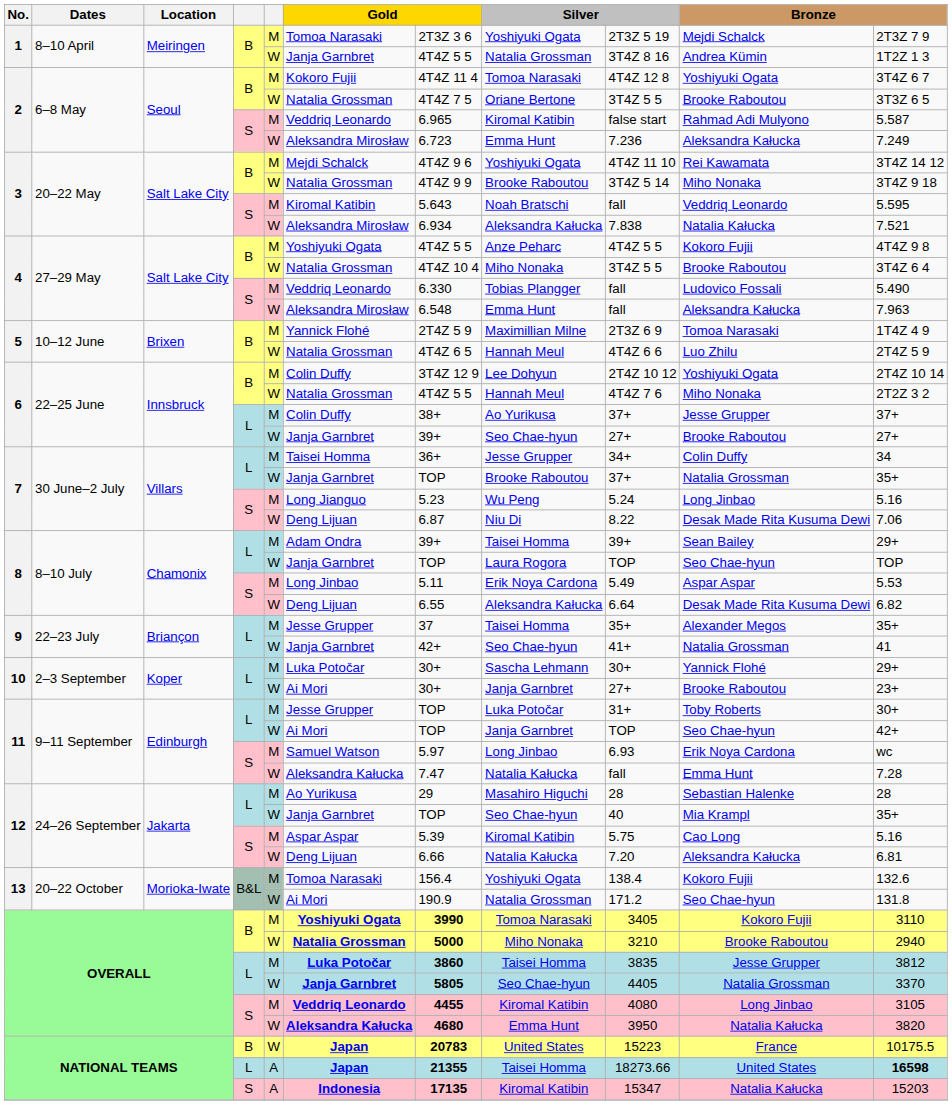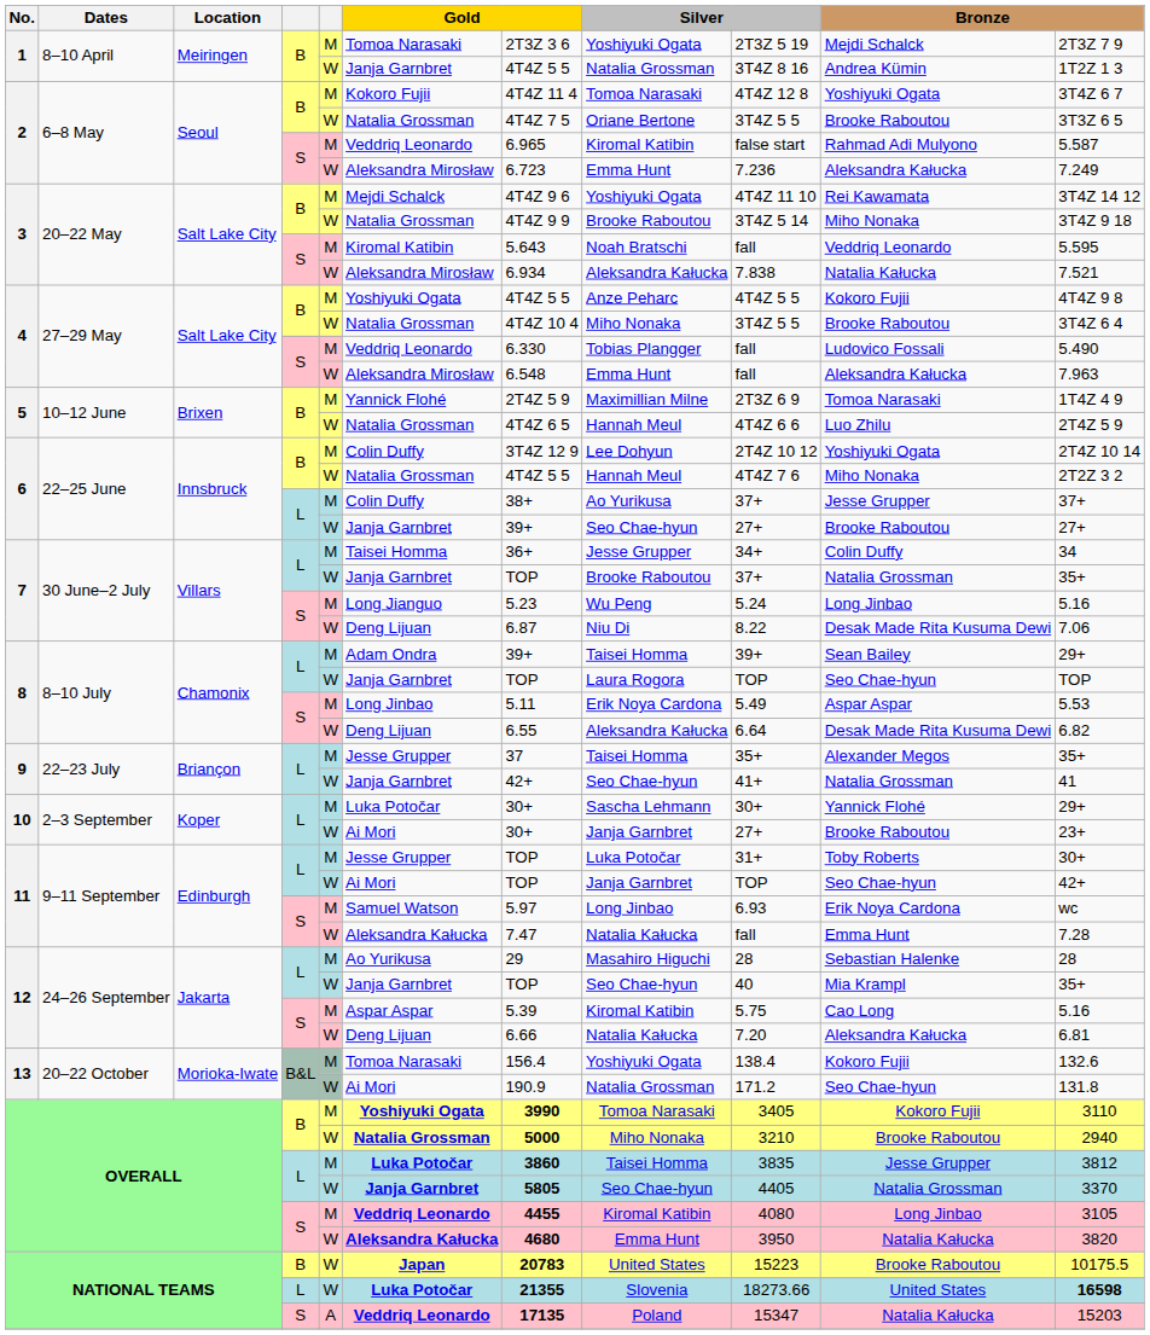 <table class="wikitable sortable">
 <tr>
 <th>No.</th>
 <th>Dates</th>
 <th>Location</th>
 <th></th>
 <th></th>
 <th colspan="2" style="background-color: gold">Gold</th>
 <th colspan="2" style="background-color: silver">Silver</th>
 <th colspan="2" style="background-color: #cc9966">Bronze</th>
 </tr>
 <tr>
 <th rowspan="2" align="center">1</th>
 <td rowspan="2">8–10 April</td>
 <td rowspan="2"> <a href='#'>Meiringen</a></td>
 <td rowspan="2" align="center" style="background: #ffff80">B</td>
 <td align="center" style="background: #ffff80">M</td>
 <td> <a href='#'>Tomoa Narasaki</a></td>
 <td>2T3Z 3 6</td>
 <td> <a href='#'>Yoshiyuki Ogata</a></td>
 <td>2T3Z 5 19</td>
 <td> <a href='#'>Mejdi Schalck</a></td>
 <td>2T3Z 7 9</td>
 </tr>
 <tr>
 <td align="center" style="background: #ffff80">W</td>
 <td> <a href='#'>Janja Garnbret</a></td>
 <td>4T4Z 5 5</td>
 <td> <a href='#'>Natalia Grossman</a></td>
 <td>3T4Z 8 16</td>
 <td> <a href='#'>Andrea Kümin</a></td>
 <td>1T2Z 1 3</td>
 </tr>
 <tr>
 <th rowspan="4" align="center">2</th>
 <td rowspan="4">6–8 May</td>
 <td rowspan="4"> <a href='#'>Seoul</a></td>
 <td rowspan="2" align="center" style="background: #ffff80">B</td>
 <td align="center" style="background: #ffff80">M</td>
 <td> <a href='#'>Kokoro Fujii</a></td>
 <td>4T4Z 11 4</td>
 <td> <a href='#'>Tomoa Narasaki</a></td>
 <td>4T4Z 12 8</td>
 <td> <a href='#'>Yoshiyuki Ogata</a></td>
 <td>3T4Z 6 7</td>
 </tr>
 <tr>
 <td align="center" style="background: #ffff80">W</td>
 <td> <a href='#'>Natalia Grossman</a></td>
 <td>4T4Z 7 5</td>
 <td> <a href='#'>Oriane Bertone</a></td>
 <td>3T4Z 5 5</td>
 <td> <a href='#'>Brooke Raboutou</a></td>
 <td>3T3Z 6 5</td>
 </tr>
 <tr>
 <td rowspan="2" align="center" style="background: Pink">S</td>
 <td align="center" style="background: Pink">M</td>
 <td> <a href='#'>Veddriq Leonardo</a></td>
 <td>6.965</td>
 <td> <a href='#'>Kiromal Katibin</a></td>
 <td>false start</td>
 <td> <a href='#'>Rahmad Adi Mulyono</a></td>
 <td>5.587</td>
 </tr>
 <tr>
 <td align="center" style="background: Pink">W</td>
 <td> <a href='#'>Aleksandra Mirosław</a></td>
 <td>6.723</td>
 <td> <a href='#'>Emma Hunt</a></td>
 <td>7.236</td>
 <td> <a href='#'>Aleksandra Kałucka</a></td>
 <td>7.249</td>
 </tr>
 <tr>
 <th rowspan="4" align="center">3</th>
 <td rowspan="4">20–22 May</td>
 <td rowspan="4"> <a href='#'>Salt Lake City</a></td>
 <td rowspan="2" align="center" style="background: #ffff80">B</td>
 <td align="center" style="background: #ffff80">M</td>
 <td> <a href='#'>Mejdi Schalck</a></td>
 <td>4T4Z 9 6</td>
 <td> <a href='#'>Yoshiyuki Ogata</a></td>
 <td>4T4Z 11 10</td>
 <td> <a href='#'>Rei Kawamata</a></td>
 <td>3T4Z 14 12</td>
 </tr>
 <tr>
 <td align="center" style="background: #ffff80">W</td>
 <td> <a href='#'>Natalia Grossman</a></td>
 <td>4T4Z 9 9</td>
 <td> <a href='#'>Brooke Raboutou</a></td>
 <td>3T4Z 5 14</td>
 <td> <a href='#'>Miho Nonaka</a></td>
 <td>3T4Z 9 18</td>
 </tr>
 <tr>
 <td rowspan="2" align="center" style="background: Pink">S</td>
 <td align="center" style="background: Pink">M</td>
 <td> <a href='#'>Kiromal Katibin</a></td>
 <td>5.643</td>
 <td> <a href='#'>Noah Bratschi</a></td>
 <td>fall</td>
 <td> <a href='#'>Veddriq Leonardo</a></td>
 <td>5.595</td>
 </tr>
 <tr>
 <td align="center" style="background: Pink">W</td>
 <td> <a href='#'>Aleksandra Mirosław</a></td>
 <td>6.934</td>
 <td> <a href='#'>Aleksandra Kałucka</a></td>
 <td>7.838</td>
 <td> <a href='#'>Natalia Kałucka</a></td>
 <td>7.521</td>
 </tr>
 <tr>
 <th rowspan="4" align="center">4</th>
 <td rowspan="4">27–29 May</td>
 <td rowspan="4"> <a href='#'>Salt Lake City</a></td>
 <td rowspan="2" align="center" style="background: #ffff80">B</td>
 <td align="center" style="background: #ffff80">M</td>
 <td> <a href='#'>Yoshiyuki Ogata</a></td>
 <td>4T4Z 5 5</td>
 <td> <a href='#'>Anze Peharc</a></td>
 <td>4T4Z 5 5</td>
 <td> <a href='#'>Kokoro Fujii</a></td>
 <td>4T4Z 9 8</td>
 </tr>
 <tr>
 <td align="center" style="background: #ffff80">W</td>
 <td> <a href='#'>Natalia Grossman</a></td>
 <td>4T4Z 10 4</td>
 <td> <a href='#'>Miho Nonaka</a></td>
 <td>3T4Z 5 5</td>
 <td> <a href='#'>Brooke Raboutou</a></td>
 <td>3T4Z 6 4</td>
 </tr>
 <tr>
 <td rowspan="2" align="center" style="background: Pink">S</td>
 <td align="center" style="background: Pink">M</td>
 <td> <a href='#'>Veddriq Leonardo</a></td>
 <td>6.330</td>
 <td> <a href='#'>Tobias Plangger</a></td>
 <td>fall</td>
 <td> <a href='#'>Ludovico Fossali</a></td>
 <td>5.490</td>
 </tr>
 <tr>
 <td align="center" style="background: Pink">W</td>
 <td> <a href='#'>Aleksandra Mirosław</a></td>
 <td>6.548</td>
 <td> <a href='#'>Emma Hunt</a></td>
 <td>fall</td>
 <td> <a href='#'>Aleksandra Kałucka</a></td>
 <td>7.963</td>
 </tr>
 <tr>
 <th rowspan="2" align="center">5</th>
 <td rowspan="2">10–12 June</td>
 <td rowspan="2"> <a href='#'>Brixen</a></td>
 <td rowspan="2" align="center" style="background: #ffff80">B</td>
 <td align="center" style="background: #ffff80">M</td>
 <td> <a href='#'>Yannick Flohé</a></td>
 <td>2T4Z 5 9</td>
 <td> <a href='#'>Maximillian Milne</a></td>
 <td>2T3Z 6 9</td>
 <td> <a href='#'>Tomoa Narasaki</a></td>
 <td>1T4Z 4 9</td>
 </tr>
 <tr>
 <td align="center" style="background: #ffff80">W</td>
 <td> <a href='#'>Natalia Grossman</a></td>
 <td>4T4Z 6 5</td>
 <td> <a href='#'>Hannah Meul</a></td>
 <td>4T4Z 6 6</td>
 <td> <a href='#'>Luo Zhilu</a></td>
 <td>2T4Z 5 9</td>
 </tr>
 <tr>
 <th rowspan="4" align="center">6</th>
 <td rowspan="4">22–25 June</td>
 <td rowspan="4"> <a href='#'>Innsbruck</a></td>
 <td rowspan="2" align="center" style="background: #ffff80">B</td>
 <td align="center" style="background: #ffff80">M</td>
 <td> <a href='#'>Colin Duffy</a></td>
 <td>3T4Z 12 9</td>
 <td> <a href='#'>Lee Dohyun</a></td>
 <td>2T4Z 10 12</td>
 <td> <a href='#'>Yoshiyuki Ogata</a></td>
 <td>2T4Z 10 14</td>
 </tr>
 <tr>
 <td align="center" style="background: #ffff80">W</td>
 <td> <a href='#'>Natalia Grossman</a></td>
 <td>4T4Z 5 5</td>
 <td> <a href='#'>Hannah Meul</a></td>
 <td>4T4Z 7 6</td>
 <td> <a href='#'>Miho Nonaka</a></td>
 <td>2T2Z 3 2</td>
 </tr>
 <tr>
 <td rowspan="2" align="center" style="background: PowderBlue">L</td>
 <td align="center" style="background: PowderBlue">M</td>
 <td> <a href='#'>Colin Duffy</a></td>
 <td>38+</td>
 <td> <a href='#'>Ao Yurikusa</a></td>
 <td>37+</td>
 <td> <a href='#'>Jesse Grupper</a></td>
 <td>37+</td>
 </tr>
 <tr>
 <td align="center" style="background: PowderBlue">W</td>
 <td> <a href='#'>Janja Garnbret</a></td>
 <td>39+</td>
 <td> <a href='#'>Seo Chae-hyun</a></td>
 <td>27+</td>
 <td> <a href='#'>Brooke Raboutou</a></td>
 <td>27+</td>
 </tr>
 <tr>
 <th rowspan="4" align="center">7</th>
 <td rowspan="4">30 June–2 July</td>
 <td rowspan="4"> <a href='#'>Villars</a></td>
 <td rowspan="2" align="center" style="background: PowderBlue">L</td>
 <td align="center" style="background: PowderBlue">M</td>
 <td> <a href='#'>Taisei Homma</a></td>
 <td>36+</td>
 <td> <a href='#'>Jesse Grupper</a></td>
 <td>34+</td>
 <td> <a href='#'>Colin Duffy</a></td>
 <td>34</td>
 </tr>
 <tr>
 <td align="center" style="background: PowderBlue">W</td>
 <td> <a href='#'>Janja Garnbret</a></td>
 <td>TOP</td>
 <td> <a href='#'>Brooke Raboutou</a></td>
 <td>37+</td>
 <td> <a href='#'>Natalia Grossman</a></td>
 <td>35+</td>
 </tr>
 <tr>
 <td rowspan="2" align="center" style="background: Pink">S</td>
 <td align="center" style="background: Pink">M</td>
 <td> <a href='#'>Long Jianguo</a></td>
 <td>5.23</td>
 <td> <a href='#'>Wu Peng</a></td>
 <td>5.24</td>
 <td> <a href='#'>Long Jinbao</a></td>
 <td>5.16</td>
 </tr>
 <tr>
 <td align="center" style="background: Pink">W</td>
 <td> <a href='#'>Deng Lijuan</a></td>
 <td>6.87</td>
 <td> <a href='#'>Niu Di</a></td>
 <td>8.22</td>
 <td> <a href='#'>Desak Made Rita Kusuma Dewi</a></td>
 <td>7.06</td>
 </tr>
 <tr>
 <th rowspan="4" align="center">8</th>
 <td rowspan="4">8–10 July</td>
 <td rowspan="4"> <a href='#'>Chamonix</a></td>
 <td rowspan="2" align="center" style="background: PowderBlue">L</td>
 <td align="center" style="background: PowderBlue">M</td>
 <td> <a href='#'>Adam Ondra</a></td>
 <td>39+</td>
 <td> <a href='#'>Taisei Homma</a></td>
 <td>39+</td>
 <td> <a href='#'>Sean Bailey</a></td>
 <td>29+</td>
 </tr>
 <tr>
 <td align="center" style="background: PowderBlue">W</td>
 <td> <a href='#'>Janja Garnbret</a></td>
 <td>TOP</td>
 <td> <a href='#'>Laura Rogora</a></td>
 <td>TOP</td>
 <td> <a href='#'>Seo Chae-hyun</a></td>
 <td>TOP</td>
 </tr>
 <tr>
 <td rowspan="2" align="center" style="background: Pink">S</td>
 <td align="center" style="background: Pink">M</td>
 <td> <a href='#'>Long Jinbao</a></td>
 <td>5.11</td>
 <td> <a href='#'>Erik Noya Cardona</a></td>
 <td>5.49</td>
 <td> <a href='#'>Aspar Aspar</a></td>
 <td>5.53</td>
 </tr>
 <tr>
 <td align="center" style="background: Pink">W</td>
 <td> <a href='#'>Deng Lijuan</a></td>
 <td>6.55</td>
 <td> <a href='#'>Aleksandra Kałucka</a></td>
 <td>6.64</td>
 <td> <a href='#'>Desak Made Rita Kusuma Dewi</a></td>
 <td>6.82</td>
 </tr>
 <tr>
 <th rowspan="2" align="center">9</th>
 <td rowspan="2">22–23 July</td>
 <td rowspan="2"> <a href='#'>Briançon</a></td>
 <td rowspan="2" align="center" style="background: PowderBlue">L</td>
 <td align="center" style="background: PowderBlue">M</td>
 <td> <a href='#'>Jesse Grupper</a></td>
 <td>37</td>
 <td> <a href='#'>Taisei Homma</a></td>
 <td>35+</td>
 <td> <a href='#'>Alexander Megos</a></td>
 <td>35+</td>
 </tr>
 <tr>
 <td align="center" style="background: PowderBlue">W</td>
 <td> <a href='#'>Janja Garnbret</a></td>
 <td>42+</td>
 <td> <a href='#'>Seo Chae-hyun</a></td>
 <td>41+</td>
 <td> <a href='#'>Natalia Grossman</a></td>
 <td>41</td>
 </tr>
 <tr>
 <th rowspan="2" align="center">10</th>
 <td rowspan="2">2–3 September</td>
 <td rowspan="2"> <a href='#'>Koper</a></td>
 <td rowspan="2" align="center" style="background: PowderBlue">L</td>
 <td align="center" style="background: PowderBlue">M</td>
 <td> <a href='#'>Luka Potočar</a></td>
 <td>30+</td>
 <td> <a href='#'>Sascha Lehmann</a></td>
 <td>30+</td>
 <td> <a href='#'>Yannick Flohé</a></td>
 <td>29+</td>
 </tr>
 <tr>
 <td align="center" style="background: PowderBlue">W</td>
 <td> <a href='#'>Ai Mori</a></td>
 <td>30+</td>
 <td> <a href='#'>Janja Garnbret</a></td>
 <td>27+</td>
 <td> <a href='#'>Brooke Raboutou</a></td>
 <td>23+</td>
 </tr>
 <tr>
 <th rowspan="4" align="center">11</th>
 <td rowspan="4">9–11 September</td>
 <td rowspan="4"> <a href='#'>Edinburgh</a></td>
 <td rowspan="2" align="center" style="background: PowderBlue">L</td>
 <td align="center" style="background: PowderBlue">M</td>
 <td> <a href='#'>Jesse Grupper</a></td>
 <td>TOP</td>
 <td> <a href='#'>Luka Potočar</a></td>
 <td>31+</td>
 <td> <a href='#'>Toby Roberts</a></td>
 <td>30+</td>
 </tr>
 <tr>
 <td align="center" style="background: PowderBlue">W</td>
 <td> <a href='#'>Ai Mori</a></td>
 <td>TOP</td>
 <td> <a href='#'>Janja Garnbret</a></td>
 <td>TOP</td>
 <td> <a href='#'>Seo Chae-hyun</a></td>
 <td>42+</td>
 </tr>
 <tr>
 <td rowspan="2" align="center" style="background: Pink">S</td>
 <td align="center" style="background: Pink">M</td>
 <td> <a href='#'>Samuel Watson</a></td>
 <td>5.97</td>
 <td> <a href='#'>Long Jinbao</a></td>
 <td>6.93</td>
 <td> <a href='#'>Erik Noya Cardona</a></td>
 <td>wc</td>
 </tr>
 <tr>
 <td align="center" style="background: Pink">W</td>
 <td> <a href='#'>Aleksandra Kałucka</a></td>
 <td>7.47</td>
 <td> <a href='#'>Natalia Kałucka</a></td>
 <td>fall</td>
 <td> <a href='#'>Emma Hunt</a></td>
 <td>7.28</td>
 </tr>
 <tr>
 <th rowspan="4" align="center">12</th>
 <td rowspan="4">24–26  September</td>
 <td rowspan="4"> <a href='#'>Jakarta</a><br></td>
 <td rowspan="2" align="center" style="background: PowderBlue">L</td>
 <td align="center" style="background: PowderBlue">M</td>
 <td> <a href='#'>Ao Yurikusa</a></td>
 <td>29</td>
 <td> <a href='#'>Masahiro Higuchi</a></td>
 <td>28</td>
 <td> <a href='#'>Sebastian Halenke</a></td>
 <td>28</td>
 </tr>
 <tr>
 <td align="center" style="background: PowderBlue">W</td>
 <td> <a href='#'>Janja Garnbret</a></td>
 <td>TOP</td>
 <td> <a href='#'>Seo Chae-hyun</a></td>
 <td>40</td>
 <td> <a href='#'>Mia Krampl</a></td>
 <td>35+</td>
 </tr>
 <tr>
 <td rowspan="2" align="center" style="background: Pink">S</td>
 <td align="center" style="background: Pink">M</td>
 <td> <a href='#'>Aspar Aspar</a></td>
 <td>5.39</td>
 <td> <a href='#'>Kiromal Katibin</a></td>
 <td>5.75</td>
 <td> <a href='#'>Cao Long</a></td>
 <td>5.16</td>
 </tr>
 <tr>
 <td align="center" style="background: Pink">W</td>
 <td> <a href='#'>Deng Lijuan</a></td>
 <td>6.66</td>
 <td> <a href='#'>Natalia Kałucka</a></td>
 <td>7.20</td>
 <td> <a href='#'>Aleksandra Kałucka</a></td>
 <td>6.81</td>
 </tr>
 <tr>
 <th rowspan="2" align="center">13</th>
 <td rowspan="2">20–22 October</td>
 <td rowspan="2"> <a href='#'>Morioka-Iwate</a></td>
 <td rowspan="2" align="center" style="background: #A3BFB1">B&L</td>
 <td align="center" style="background: #A3BFB1">M</td>
 <td> <a href='#'>Tomoa Narasaki</a></td>
 <td>156.4</td>
 <td> <a href='#'>Yoshiyuki Ogata</a></td>
 <td>138.4</td>
 <td> <a href='#'>Kokoro Fujii</a></td>
 <td>132.6</td>
 </tr>
 <tr>
 <td align="center" style="background: #A3BFB1">W</td>
 <td> <a href='#'>Ai Mori</a></td>
 <td>190.9</td>
 <td> <a href='#'>Natalia Grossman</a></td>
 <td>171.2</td>
 <td> <a href='#'>Seo Chae-hyun</a></td>
 <td>131.8</td>
 </tr>
 <tr>
 <td colspan="3" rowspan="6" align="center" style="background:#98FB98"><strong>OVERALL</strong></td>
 <td rowspan="2" align="center" style="background: #ffff80">B</td>
 <td align="center" style="background: #ffff80">M</td>
 <td align="center" style="background: #ffff80"><strong> <a href='#'>Yoshiyuki Ogata</a></strong></td>
 <td align="center" style="background: #ffff80"><strong>3990</strong></td>
 <td align="center" style="background: #ffff80"> <a href='#'>Tomoa Narasaki</a></td>
 <td align="center" style="background: #ffff80">3405</td>
 <td align="center" style="background: #ffff80"> <a href='#'>Kokoro Fujii</a></td>
 <td align="center" style="background: #ffff80">3110</td>
 </tr>
 <tr>
 <td align="center" style="background: #ffff80">W</td>
 <td align="center" style="background: #ffff80"><strong> <a href='#'>Natalia Grossman</a></strong></td>
 <td align="center" style="background: #ffff80"><strong>5000</strong></td>
 <td align="center" style="background: #ffff80"> <a href='#'>Miho Nonaka</a></td>
 <td align="center" style="background: #ffff80">3210</td>
 <td align="center" style="background: #ffff80"> <a href='#'>Brooke Raboutou</a></td>
 <td align="center" style="background: #ffff80">2940</td>
 </tr>
 <tr>
 <td rowspan="2" align="center" style="background: PowderBlue">L</td>
 <td align="center" style="background: PowderBlue">M</td>
 <td align="center" style="background: PowderBlue"><strong> <a href='#'>Luka Potočar</a></strong></td>
 <td align="center" style="background: PowderBlue"><strong>3860</strong></td>
 <td align="center" style="background: PowderBlue"> <a href='#'>Taisei Homma</a></td>
 <td align="center" style="background: PowderBlue">3835</td>
 <td align="center" style="background: PowderBlue"> <a href='#'>Jesse Grupper</a></td>
 <td align="center" style="background: PowderBlue">3812</td>
 </tr>
 <tr>
 <td align="center" style="background: PowderBlue">W</td>
 <td align="center" style="background: PowderBlue"><strong> <a href='#'>Janja Garnbret</a></strong></td>
 <td align="center" style="background: PowderBlue"><strong>5805</strong></td>
 <td align="center" style="background: PowderBlue"> <a href='#'>Seo Chae-hyun</a></td>
 <td align="center" style="background: PowderBlue">4405</td>
 <td align="center" style="background: PowderBlue"> <a href='#'>Natalia Grossman</a></td>
 <td align="center" style="background: PowderBlue">3370</td>
 </tr>
 <tr>
 <td rowspan="2" align="center" style="background: Pink">S</td>
 <td align="center" style="background: Pink">M</td>
 <td align="center" style="background: Pink"><strong> <a href='#'>Veddriq Leonardo</a></strong></td>
 <td align="center" style="background: Pink"><strong>4455</strong></td>
 <td align="center" style="background: Pink"> <a href='#'>Kiromal Katibin</a></td>
 <td align="center" style="background: Pink">4080</td>
 <td align="center" style="background: Pink"> <a href='#'>Long Jinbao</a></td>
 <td align="center" style="background: Pink">3105</td>
 </tr>
 <tr>
 <td align="center" style="background: Pink">W</td>
 <td align="center" style="background: Pink"><strong> <a href='#'>Aleksandra Kałucka</a></strong></td>
 <td align="center" style="background: Pink"><strong>4680</strong></td>
 <td align="center" style="background: Pink"> <a href='#'>Emma Hunt</a></td>
 <td align="center" style="background: Pink">3950</td>
 <td align="center" style="background: Pink"> <a href='#'>Natalia Kałucka</a></td>
 <td align="center" style="background: Pink">3820</td>
 </tr>
 <tr>
 <td colspan="3" rowspan="3" align="center" style="background:#98FB98"><strong>NATIONAL TEAMS</strong></td>
 <td align="center" style="background: #ffff80">B</td>
 <td align="center" style="background: #ffff80">W</td>
 <td align="center" style="background: #ffff80"><strong> <a href='#'>Japan</a></strong></td>
 <td align="center" style="background: #ffff80"><strong>20783</strong></td>
 <td align="center" style="background: #ffff80"> <a href='#'>United States</a></td>
 <td align="center" style="background: #ffff80">15223</td>
-<td align="center" style="background: #ffff80"> <a href='#'>France</a></td>
+<td align="center" style="background: #ffff80"> <a href='#'>Brooke Raboutou</a></td>
 <td align="center" style="background: #ffff80">10175.5</td>
 </tr>
 <tr>
 <td align="center" style="background: PowderBlue">L</td>
-<td align="center" style="background: PowderBlue">A</td>
-<td align="center" style="background: PowderBlue"><strong> <a href='#'>Japan</a></strong></td>
+<td align="center" style="background: PowderBlue">W</td>
+<td align="center" style="background: PowderBlue"><strong> <a href='#'>Luka Potočar</a></strong></td>
 <td align="center" style="background: PowderBlue"><strong>21355</strong></td>
-<td align="center" style="background: PowderBlue"> <a href='#'>Taisei Homma</a></td>
+<td align="center" style="background: PowderBlue"> <a href='#'>Slovenia</a></td>
 <td align="center" style="background: PowderBlue">18273.66</td>
 <td align="center" style="background: PowderBlue"> <a href='#'>United States</a></td>
 <td align="center" style="background: PowderBlue"><strong>16598</strong></td>
 </tr>
 <tr>
 <td align="center" style="background: Pink">S</td>
 <td align="center" style="background: Pink">A</td>
-<td align="center" style="background: Pink"><strong> <a href='#'>Indonesia</a></strong></td>
+<td align="center" style="background: Pink"><strong> <a href='#'>Veddriq Leonardo</a></strong></td>
 <td align="center" style="background: Pink"><strong>17135</strong></td>
-<td align="center" style="background: Pink"> <a href='#'>Kiromal Katibin</a></td>
+<td align="center" style="background: Pink"> <a href='#'>Poland</a></td>
 <td align="center" style="background: Pink">15347</td>
 <td align="center" style="background: Pink"> <a href='#'>Natalia Kałucka</a></td>
 <td align="center" style="background: Pink">15203</td>
 </tr>
 <tr>
 </tr>
 </table>
